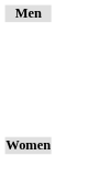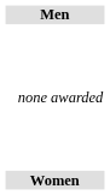 <table>
 <tr style="background:#dfdfdf;">
 <td colspan="4" style="text-align:center;"><strong>Men</strong></td>
 </tr>
 <tr>
 <td><br></td>
 <td></td>
 <td></td>
 <td></td>
 </tr>
 <tr>
 <td><br></td>
 <td></td>
 <td></td>
 <td><br></td>
 </tr>
 <tr>
 <td><br></td>
 <td></td>
 <td></td>
 <td></td>
+</tr>
+<tr>
+<td><br></td>
+<td></td>
+<td><br></td>
+<td><em>none awarded</em></td>
 </tr>
 <tr>
 <td><br></td>
 <td></td>
 <td></td>
 <td></td>
 </tr>
 <tr>
 <td><br></td>
 <td></td>
 <td></td>
 <td></td>
 </tr>
 <tr>
 <td><br></td>
 <td></td>
 <td></td>
 <td></td>
 </tr>
 <tr style="background:#dfdfdf;">
 <td colspan="4" style="text-align:center;"><strong>Women</strong></td>
 </tr>
 <tr>
 <td><br></td>
 <td></td>
 <td></td>
 <td></td>
 </tr>
 <tr>
 <td><br></td>
 <td></td>
 <td></td>
 <td></td>
 </tr>
 <tr>
 <td><br></td>
 <td></td>
 <td></td>
 <td></td>
 </tr>
 <tr>
 <td><br></td>
 <td></td>
 <td></td>
 <td><br></td>
 </tr>
 <tr>
 <td><br></td>
 <td></td>
 <td></td>
 <td></td>
 </tr>
 </table>
